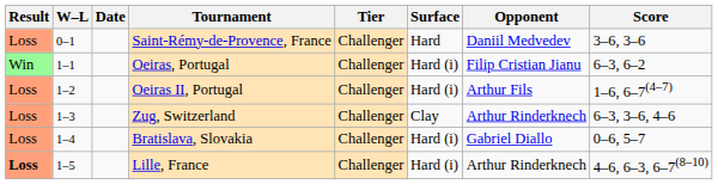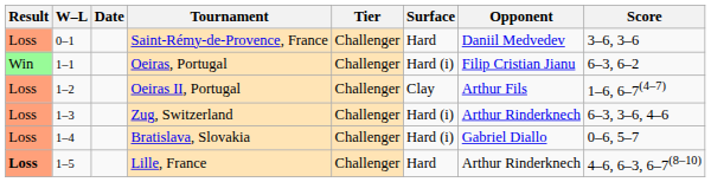 <table class="sortable wikitable">
 <tr>
 <th>Result</th>
 <th class="unsortable">W–L</th>
 <th>Date</th>
 <th>Tournament</th>
 <th>Tier</th>
 <th>Surface</th>
 <th>Opponent</th>
 <th class="unsortable">Score</th>
 </tr>
 <tr>
 <td bgcolor=FFA07A>Loss</td>
 <td><small>0–1</small></td>
 <td><a href='#'></a></td>
 <td style="background:moccasin;"><a href='#'>Saint-Rémy-de-Provence</a>, France</td>
 <td style="background:moccasin;">Challenger</td>
 <td>Hard</td>
 <td> <a href='#'>Daniil Medvedev</a></td>
 <td>3–6, 3–6</td>
 </tr>
 <tr>
 <td bgcolor=98FB98>Win</td>
 <td><small>1–1</small></td>
 <td><a href='#'></a></td>
 <td style="background:moccasin;"><a href='#'>Oeiras</a>, Portugal</td>
 <td style="background:moccasin;">Challenger</td>
 <td>Hard (i)</td>
 <td> <a href='#'>Filip Cristian Jianu</a></td>
 <td>6–3, 6–2</td>
 </tr>
 <tr>
 <td bgcolor=FFA07A>Loss</td>
 <td><small>1–2</small></td>
 <td><a href='#'></a></td>
 <td style="background:moccasin;"><a href='#'>Oeiras II</a>, Portugal</td>
 <td style="background:moccasin;">Challenger</td>
-<td>Hard (i)</td>
+<td>Clay</td>
 <td> <a href='#'>Arthur Fils</a></td>
 <td>1–6, 6–7<sup>(4–7)</sup></td>
 </tr>
 <tr>
 <td bgcolor=FFA07A>Loss</td>
 <td><small>1–3</small></td>
 <td><a href='#'></a></td>
 <td style="background:moccasin;"><a href='#'>Zug</a>, Switzerland</td>
 <td style="background:moccasin;">Challenger</td>
-<td>Clay</td>
+<td>Hard (i)</td>
 <td> <a href='#'>Arthur Rinderknech</a></td>
 <td>6–3, 3–6, 4–6</td>
 </tr>
 <tr>
 <td bgcolor=FFA07A>Loss</td>
 <td><small>1–4</small></td>
 <td><a href='#'></a></td>
 <td style="background:moccasin;"><a href='#'>Bratislava</a>, Slovakia</td>
 <td style="background:moccasin;">Challenger</td>
 <td>Hard (i)</td>
 <td> <a href='#'>Gabriel Diallo</a></td>
 <td>0–6, 5–7</td>
 </tr>
 <tr>
 <td bgcolor=FFA07A><strong>Loss</strong></td>
 <td><small>1–5</small></td>
 <td><a href='#'></a></td>
 <td style="background:moccasin;"><a href='#'>Lille</a>, France</td>
 <td style="background:moccasin;">Challenger</td>
-<td>Hard (i)</td>
+<td>Hard</td>
 <td> Arthur Rinderknech</td>
 <td>4–6, 6–3, 6–7<sup>(8–10)</sup></td>
 </tr>
 </table>
